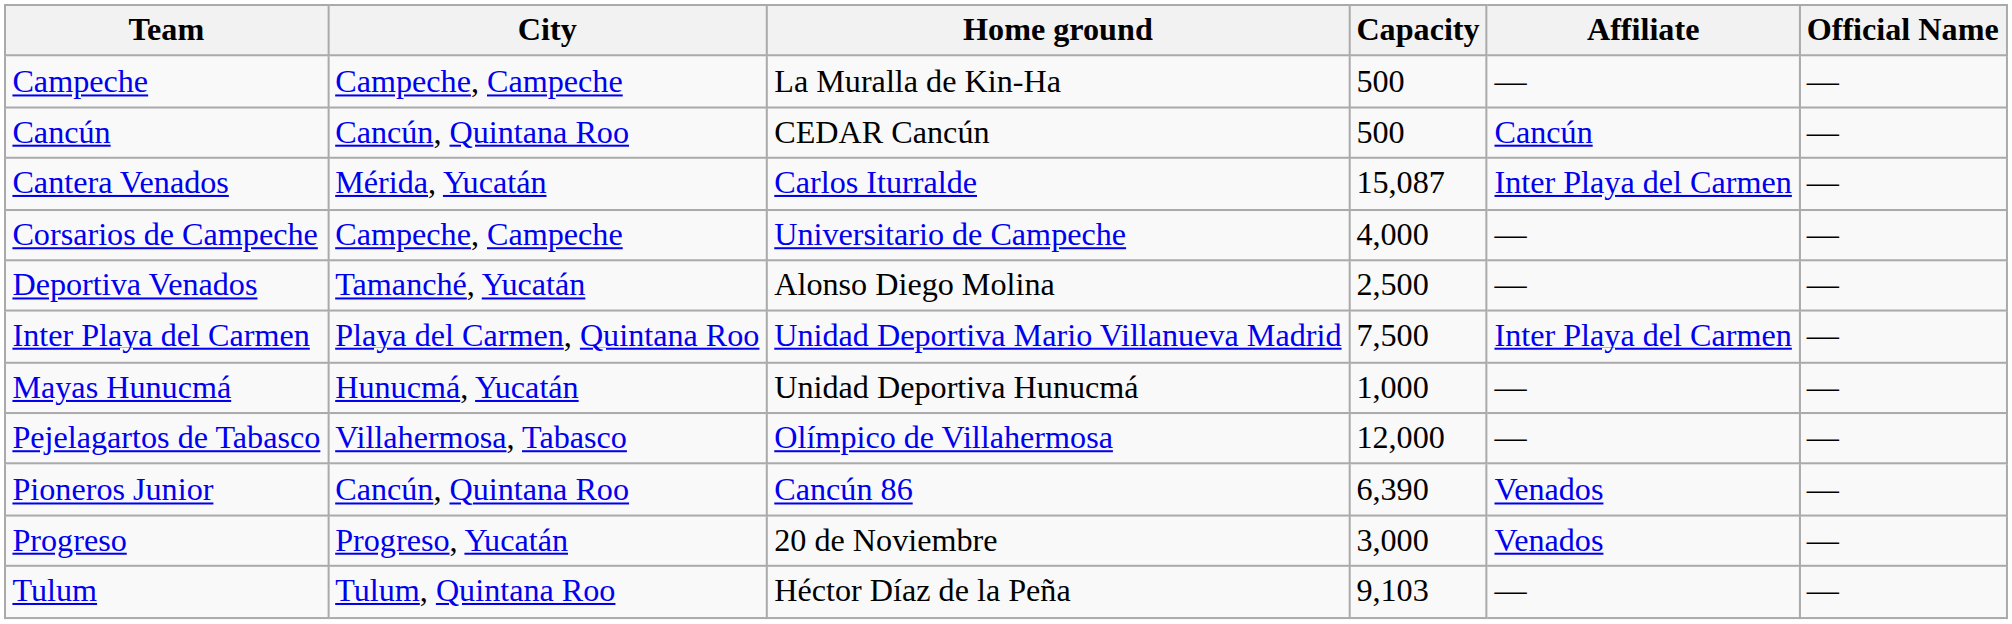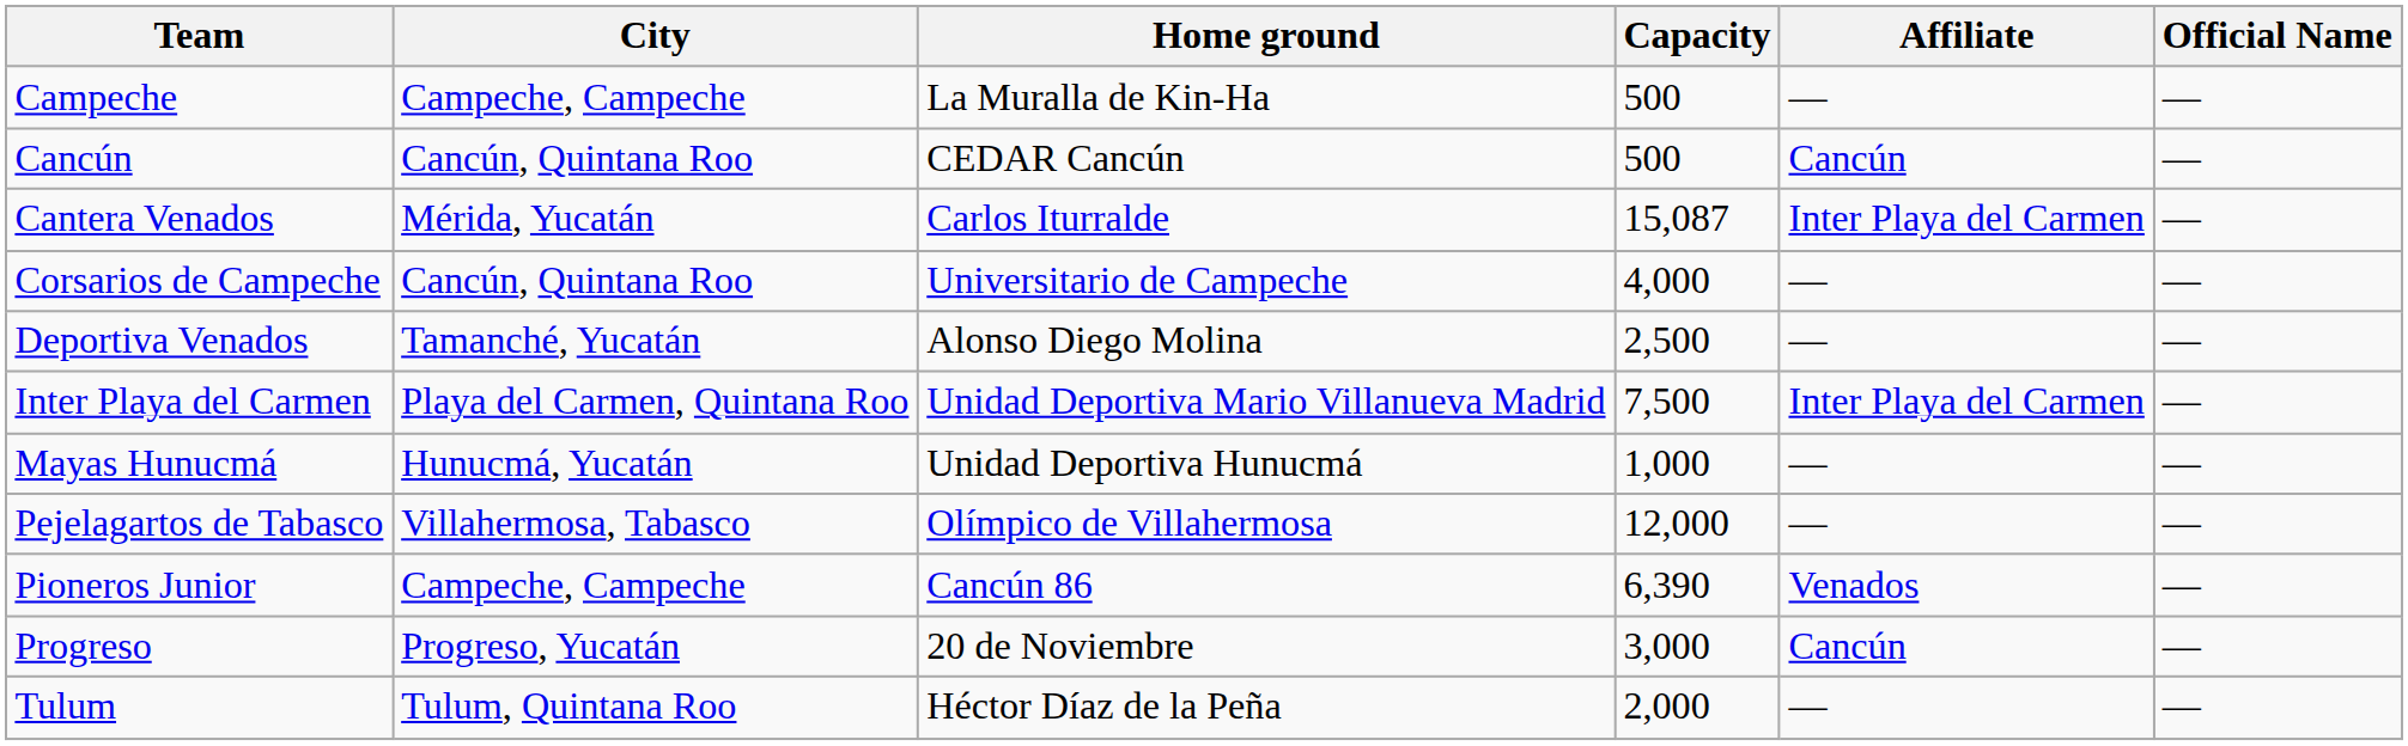 <table class="wikitable sortable">
 <tr>
 <th>Team</th>
 <th>City</th>
 <th>Home ground</th>
 <th>Capacity</th>
 <th>Affiliate</th>
 <th>Official Name</th>
 </tr>
 <tr>
 <td><a href='#'>Campeche</a></td>
 <td><a href='#'>Campeche</a>, <a href='#'>Campeche</a></td>
 <td>La Muralla de Kin-Ha</td>
 <td>500</td>
 <td>—</td>
 <td>—</td>
 </tr>
 <tr>
 <td><a href='#'>Cancún</a></td>
 <td><a href='#'>Cancún</a>, <a href='#'>Quintana Roo</a></td>
 <td>CEDAR Cancún</td>
 <td>500</td>
 <td><a href='#'>Cancún</a></td>
 <td>—</td>
 </tr>
 <tr>
 <td><a href='#'>Cantera Venados</a></td>
 <td><a href='#'>Mérida</a>, <a href='#'>Yucatán</a></td>
 <td><a href='#'>Carlos Iturralde</a></td>
 <td>15,087</td>
 <td><a href='#'>Inter Playa del Carmen</a></td>
 <td>—</td>
 </tr>
 <tr>
 <td><a href='#'>Corsarios de Campeche</a></td>
-<td><a href='#'>Campeche</a>, <a href='#'>Campeche</a></td>
+<td><a href='#'>Cancún</a>, <a href='#'>Quintana Roo</a></td>
 <td><a href='#'>Universitario de Campeche</a></td>
 <td>4,000</td>
 <td>—</td>
 <td>—</td>
 </tr>
 <tr>
 <td><a href='#'>Deportiva Venados</a></td>
 <td><a href='#'>Tamanché</a>, <a href='#'>Yucatán</a></td>
 <td>Alonso Diego Molina</td>
 <td>2,500</td>
 <td>—</td>
 <td>—</td>
 </tr>
 <tr>
 <td><a href='#'>Inter Playa del Carmen</a></td>
 <td><a href='#'>Playa del Carmen</a>, <a href='#'>Quintana Roo</a></td>
 <td><a href='#'>Unidad Deportiva Mario Villanueva Madrid</a></td>
 <td>7,500</td>
 <td><a href='#'>Inter Playa del Carmen</a></td>
 <td>—</td>
 </tr>
 <tr>
 <td><a href='#'>Mayas Hunucmá</a></td>
 <td><a href='#'>Hunucmá</a>, <a href='#'>Yucatán</a></td>
 <td>Unidad Deportiva Hunucmá</td>
 <td>1,000</td>
 <td>—</td>
 <td>—</td>
 </tr>
 <tr>
 <td><a href='#'>Pejelagartos de Tabasco</a></td>
 <td><a href='#'>Villahermosa</a>, <a href='#'>Tabasco</a></td>
 <td><a href='#'>Olímpico de Villahermosa</a></td>
 <td>12,000</td>
 <td>—</td>
 <td>—</td>
 </tr>
 <tr>
 <td><a href='#'>Pioneros Junior</a></td>
-<td><a href='#'>Cancún</a>, <a href='#'>Quintana Roo</a></td>
+<td><a href='#'>Campeche</a>, <a href='#'>Campeche</a></td>
 <td><a href='#'>Cancún 86</a></td>
 <td>6,390</td>
 <td><a href='#'>Venados</a></td>
 <td>—</td>
 </tr>
 <tr>
 <td><a href='#'>Progreso</a></td>
 <td><a href='#'>Progreso</a>, <a href='#'>Yucatán</a></td>
 <td>20 de Noviembre</td>
 <td>3,000</td>
-<td><a href='#'>Venados</a></td>
+<td><a href='#'>Cancún</a></td>
 <td>—</td>
 </tr>
 <tr>
 <td><a href='#'>Tulum</a></td>
 <td><a href='#'>Tulum</a>, <a href='#'>Quintana Roo</a></td>
 <td>Héctor Díaz de la Peña</td>
-<td>9,103</td>
+<td>2,000</td>
 <td>—</td>
 <td>—</td>
 </tr>
 </table>
